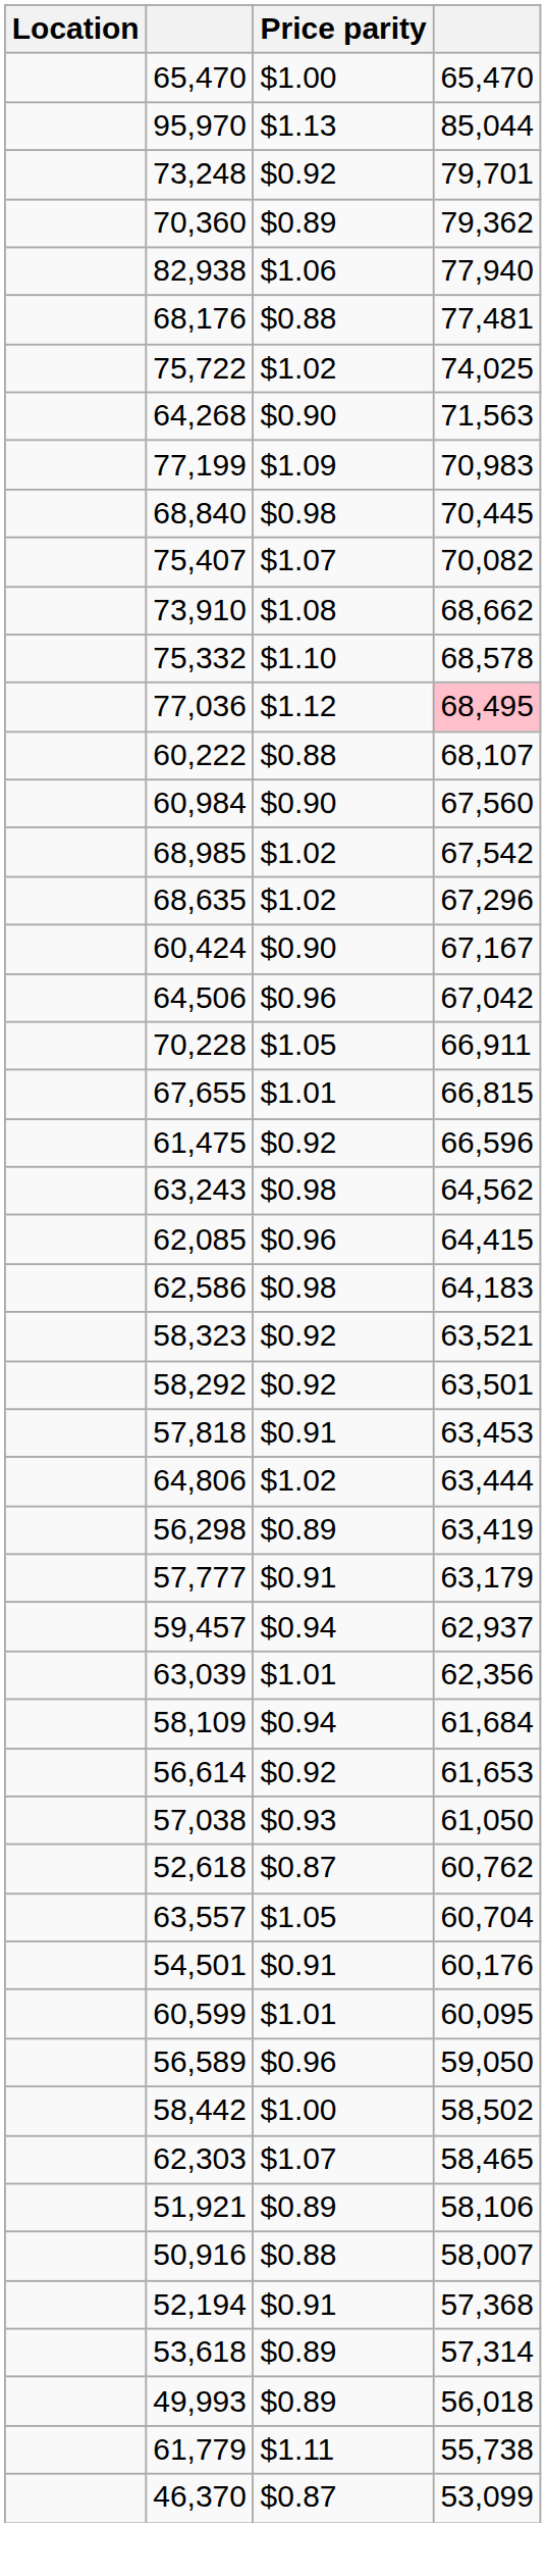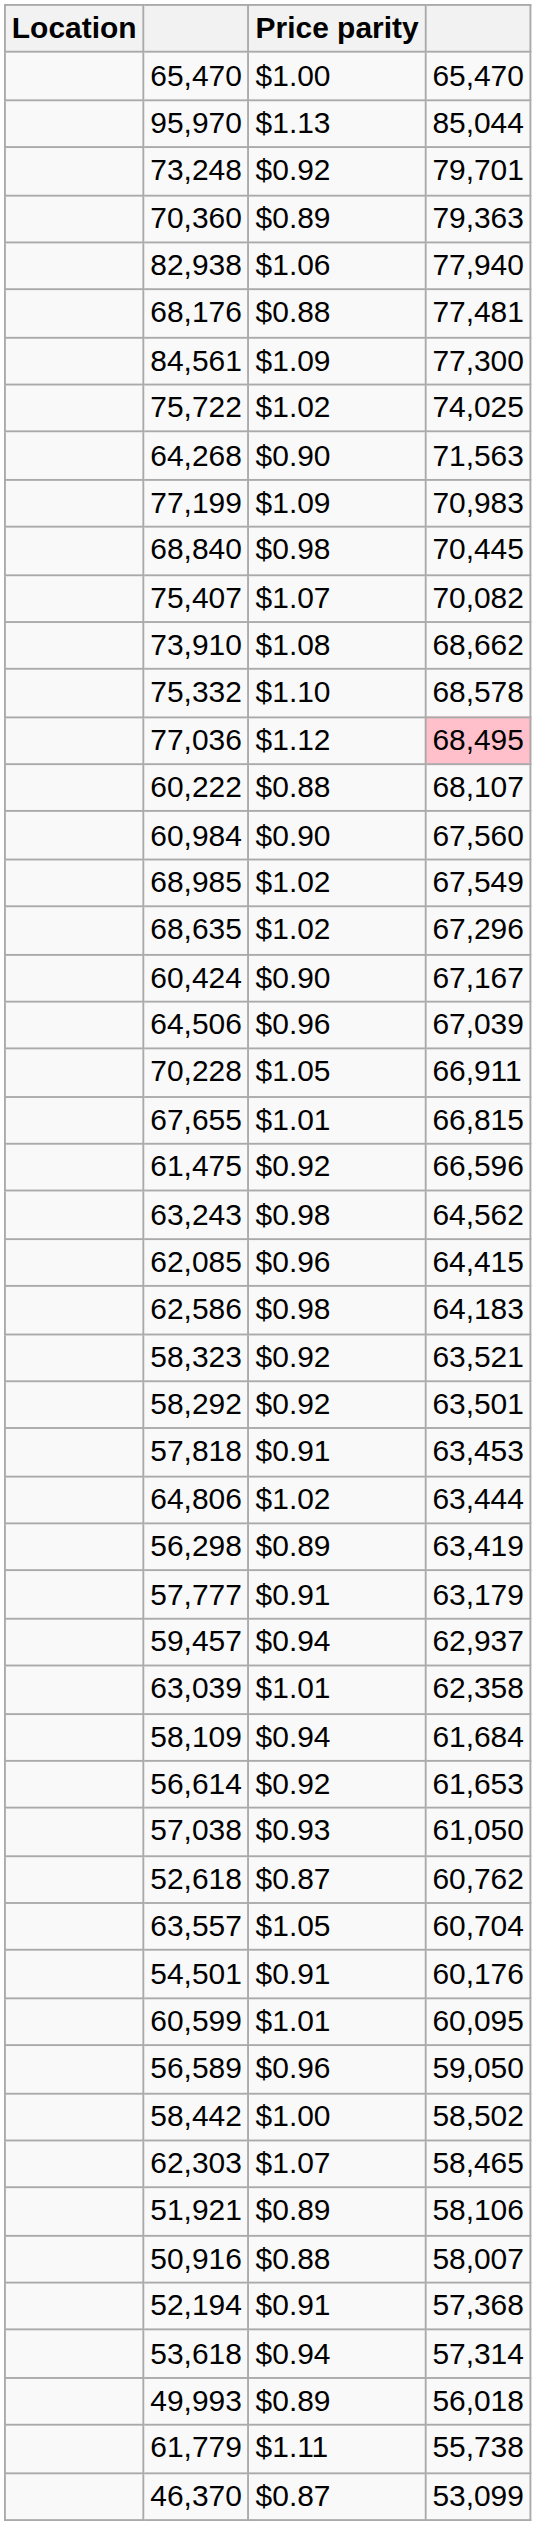 <table class="wikitable sortable sticky-header static-row-numbers" >
 <tr>
 <th>Location</th>
 <th></th>
 <th>Price  parity</th>
 <th></th>
 </tr>
 <tr class="sorttop static-row-header">
 <td><strong></strong></td>
 <td>65,470</td>
 <td>$1.00</td>
 <td>65,470</td>
 </tr>
 <tr class=static-row-numbers-norank>
 <td></td>
 <td>95,970</td>
 <td>$1.13</td>
 <td>85,044</td>
 </tr>
 <tr>
 <td></td>
 <td>73,248</td>
 <td>$0.92</td>
 <td>79,701</td>
 </tr>
 <tr>
 <td></td>
 <td>70,360</td>
 <td>$0.89</td>
-<td>79,362</td>
+<td>79,363</td>
 </tr>
 <tr>
 <td></td>
 <td>82,938</td>
 <td>$1.06</td>
 <td>77,940</td>
 </tr>
 <tr>
 <td></td>
 <td>68,176</td>
 <td>$0.88</td>
 <td>77,481</td>
+</tr>
+<tr>
+<td></td>
+<td>84,561</td>
+<td>$1.09</td>
+<td>77,300</td>
 </tr>
 <tr>
 <td></td>
 <td>75,722</td>
 <td>$1.02</td>
 <td>74,025</td>
 </tr>
 <tr>
 <td></td>
 <td>64,268</td>
 <td>$0.90</td>
 <td>71,563</td>
 </tr>
 <tr>
 <td></td>
 <td>77,199</td>
 <td>$1.09</td>
 <td>70,983</td>
 </tr>
 <tr>
 <td></td>
 <td>68,840</td>
 <td>$0.98</td>
 <td>70,445</td>
 </tr>
 <tr>
 <td></td>
 <td>75,407</td>
 <td>$1.07</td>
 <td>70,082</td>
 </tr>
 <tr>
 <td></td>
 <td>73,910</td>
 <td>$1.08</td>
 <td>68,662</td>
 </tr>
 <tr>
 <td></td>
 <td>75,332</td>
 <td>$1.10</td>
 <td>68,578</td>
 </tr>
 <tr>
 <td></td>
 <td>77,036</td>
 <td>$1.12</td>
 <td style="background: pink;">68,495</td>
 </tr>
 <tr>
 <td></td>
 <td>60,222</td>
 <td>$0.88</td>
 <td>68,107</td>
 </tr>
 <tr>
 <td></td>
 <td>60,984</td>
 <td>$0.90</td>
 <td>67,560</td>
 </tr>
 <tr>
 <td></td>
 <td>68,985</td>
 <td>$1.02</td>
-<td>67,542</td>
+<td>67,549</td>
 </tr>
 <tr>
 <td></td>
 <td>68,635</td>
 <td>$1.02</td>
 <td>67,296</td>
 </tr>
 <tr>
 <td></td>
 <td>60,424</td>
 <td>$0.90</td>
 <td>67,167</td>
 </tr>
 <tr>
 <td></td>
 <td>64,506</td>
 <td>$0.96</td>
-<td>67,042</td>
+<td>67,039</td>
 </tr>
 <tr>
 <td></td>
 <td>70,228</td>
 <td>$1.05</td>
 <td>66,911</td>
 </tr>
 <tr>
 <td></td>
 <td>67,655</td>
 <td>$1.01</td>
 <td>66,815</td>
 </tr>
 <tr>
 <td></td>
 <td>61,475</td>
 <td>$0.92</td>
 <td>66,596</td>
 </tr>
 <tr>
 <td></td>
 <td>63,243</td>
 <td>$0.98</td>
 <td>64,562</td>
 </tr>
 <tr>
 <td></td>
 <td>62,085</td>
 <td>$0.96</td>
 <td>64,415</td>
 </tr>
 <tr>
 <td></td>
 <td>62,586</td>
 <td>$0.98</td>
 <td>64,183</td>
 </tr>
 <tr>
 <td></td>
 <td>58,323</td>
 <td>$0.92</td>
 <td>63,521</td>
 </tr>
 <tr>
 <td></td>
 <td>58,292</td>
 <td>$0.92</td>
 <td>63,501</td>
 </tr>
 <tr>
 <td></td>
 <td>57,818</td>
 <td>$0.91</td>
 <td>63,453</td>
 </tr>
 <tr>
 <td></td>
 <td>64,806</td>
 <td>$1.02</td>
 <td>63,444</td>
 </tr>
 <tr>
 <td></td>
 <td>56,298</td>
 <td>$0.89</td>
 <td>63,419</td>
 </tr>
 <tr>
 <td></td>
 <td>57,777</td>
 <td>$0.91</td>
 <td>63,179</td>
 </tr>
 <tr>
 <td></td>
 <td>59,457</td>
 <td>$0.94</td>
 <td>62,937</td>
 </tr>
 <tr>
 <td></td>
 <td>63,039</td>
 <td>$1.01</td>
-<td>62,356</td>
+<td>62,358</td>
 </tr>
 <tr>
 <td></td>
 <td>58,109</td>
 <td>$0.94</td>
 <td>61,684</td>
 </tr>
 <tr>
 <td></td>
 <td>56,614</td>
 <td>$0.92</td>
 <td>61,653</td>
 </tr>
 <tr>
 <td></td>
 <td>57,038</td>
 <td>$0.93</td>
 <td>61,050</td>
 </tr>
 <tr>
 <td></td>
 <td>52,618</td>
 <td>$0.87</td>
 <td>60,762</td>
 </tr>
 <tr>
 <td></td>
 <td>63,557</td>
 <td>$1.05</td>
 <td>60,704</td>
 </tr>
 <tr>
 <td></td>
 <td>54,501</td>
 <td>$0.91</td>
 <td>60,176</td>
 </tr>
 <tr>
 <td></td>
 <td>60,599</td>
 <td>$1.01</td>
 <td>60,095</td>
 </tr>
 <tr>
 <td></td>
 <td>56,589</td>
 <td>$0.96</td>
 <td>59,050</td>
 </tr>
 <tr>
 <td></td>
 <td>58,442</td>
 <td>$1.00</td>
 <td>58,502</td>
 </tr>
 <tr>
 <td></td>
 <td>62,303</td>
 <td>$1.07</td>
 <td>58,465</td>
 </tr>
 <tr>
 <td></td>
 <td>51,921</td>
 <td>$0.89</td>
 <td>58,106</td>
 </tr>
 <tr>
 <td></td>
 <td>50,916</td>
 <td>$0.88</td>
 <td>58,007</td>
 </tr>
 <tr>
 <td></td>
 <td>52,194</td>
 <td>$0.91</td>
 <td>57,368</td>
 </tr>
 <tr>
 <td></td>
 <td>53,618</td>
-<td>$0.89</td>
+<td>$0.94</td>
 <td>57,314</td>
 </tr>
 <tr>
 <td></td>
 <td>49,993</td>
 <td>$0.89</td>
 <td>56,018</td>
 </tr>
 <tr>
 <td></td>
 <td>61,779</td>
 <td>$1.11</td>
 <td>55,738</td>
 </tr>
 <tr>
 <td></td>
 <td>46,370</td>
 <td>$0.87</td>
 <td>53,099</td>
 </tr>
 </table>
